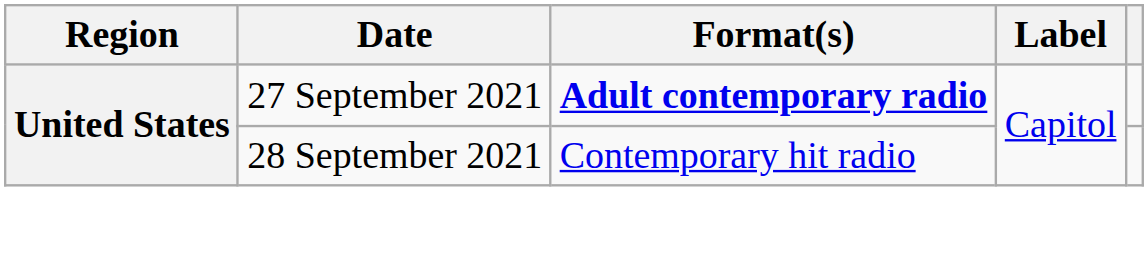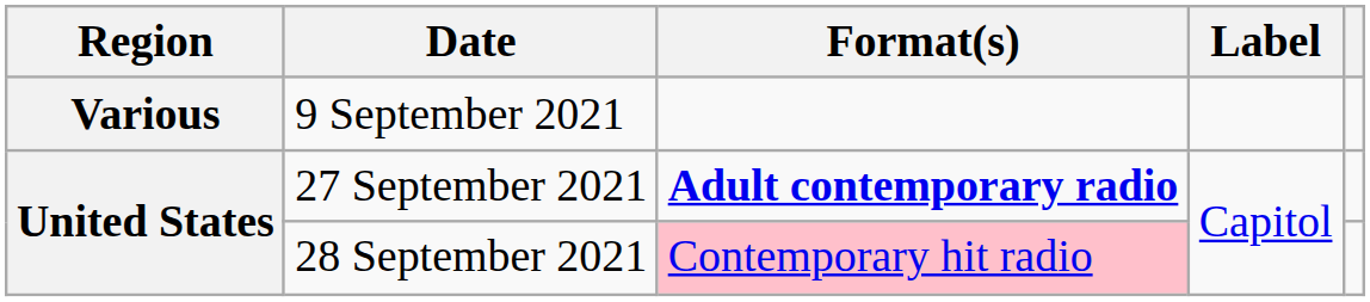 <table class="wikitable plainrowheaders">
 <tr>
 <th scope="col">Region</th>
 <th scope="col">Date</th>
 <th scope="col">Format(s)</th>
 <th scope="col">Label</th>
 <th scope="col"></th>
+</tr>
+<tr>
+<th scope="row">Various</th>
+<td>9 September 2021</td>
+<td></td>
+<td></td>
+<td style="text-align:center;"></td>
 </tr>
 <tr>
 <th scope="row" rowspan="2">United States</th>
 <td>27 September 2021</td>
 <td><strong><a href='#'>Adult contemporary radio</a></strong></td>
 <td rowspan="2"><a href='#'>Capitol</a></td>
 <td style="text-align:center;"></td>
 </tr>
 <tr>
 <td>28 September 2021</td>
-<td><a href='#'>Contemporary hit radio</a></td>
+<td style="background: pink;"><a href='#'>Contemporary hit radio</a></td>
 <td style="text-align:center;"></td>
 </tr>
 </table>
